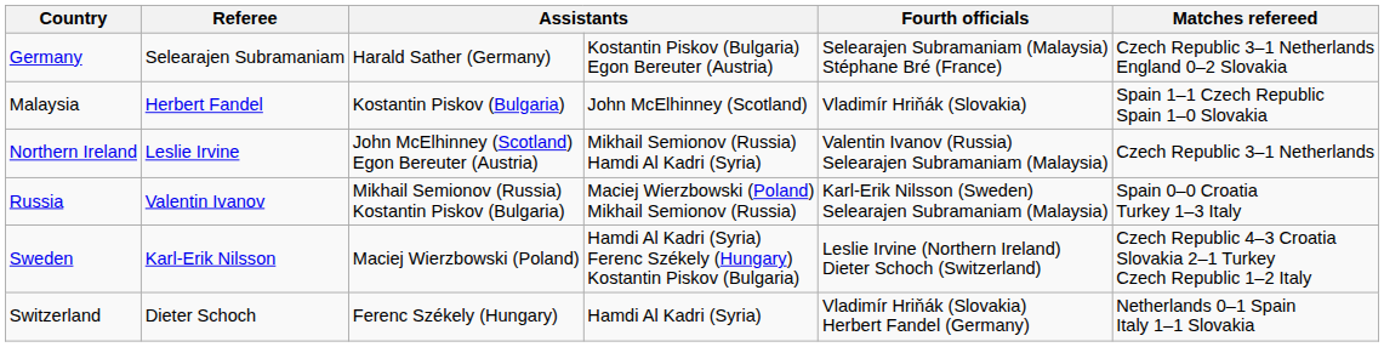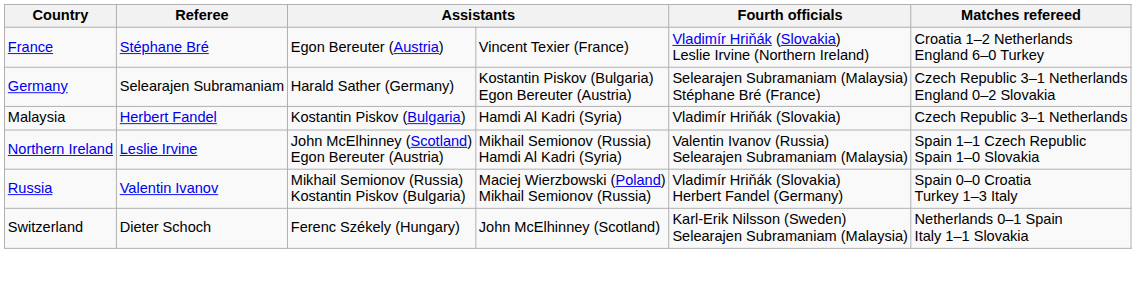 <table class="wikitable">
 <tr>
 <th>Country</th>
 <th>Referee</th>
 <th colspan="2">Assistants</th>
 <th>Fourth officials</th>
 <th>Matches refereed</th>
+</tr>
+<tr>
+<td> <a href='#'>France</a></td>
+<td><a href='#'>Stéphane Bré</a></td>
+<td>Egon Bereuter (<a href='#'>Austria</a>)</td>
+<td>Vincent Texier (France)</td>
+<td><a href='#'>Vladimír Hriňák</a> (<a href='#'>Slovakia</a>)<br>Leslie Irvine (Northern Ireland)</td>
+<td>Croatia 1–2 Netherlands<br>England 6–0 Turkey</td>
 </tr>
 <tr>
 <td> <a href='#'>Germany</a></td>
 <td>Selearajen Subramaniam</td>
 <td>Harald Sather (Germany)</td>
 <td>Kostantin Piskov (Bulgaria)<br>Egon Bereuter (Austria)</td>
 <td>Selearajen Subramaniam (Malaysia)<br>Stéphane Bré (France)</td>
 <td>Czech Republic 3–1 Netherlands<br>England 0–2 Slovakia</td>
 </tr>
 <tr>
 <td> Malaysia</td>
 <td><a href='#'>Herbert Fandel</a></td>
 <td>Kostantin Piskov (<a href='#'>Bulgaria</a>)</td>
-<td>John McElhinney (Scotland)</td>
+<td>Hamdi Al Kadri (Syria)</td>
 <td>Vladimír Hriňák (Slovakia)</td>
-<td>Spain 1–1 Czech Republic<br>Spain 1–0 Slovakia</td>
+<td>Czech Republic 3–1 Netherlands</td>
 </tr>
 <tr>
 <td> <a href='#'>Northern Ireland</a></td>
 <td><a href='#'>Leslie Irvine</a></td>
 <td>John McElhinney (<a href='#'>Scotland</a>)<br>Egon Bereuter (Austria)</td>
 <td>Mikhail Semionov (Russia)<br>Hamdi Al Kadri (Syria)</td>
 <td>Valentin Ivanov (Russia)<br>Selearajen Subramaniam (Malaysia)</td>
-<td>Czech Republic 3–1 Netherlands</td>
+<td>Spain 1–1 Czech Republic<br>Spain 1–0 Slovakia</td>
 </tr>
 <tr>
 <td> <a href='#'>Russia</a></td>
 <td><a href='#'>Valentin Ivanov</a></td>
 <td>Mikhail Semionov (Russia)<br>Kostantin Piskov (Bulgaria)</td>
 <td>Maciej Wierzbowski (<a href='#'>Poland</a>)<br>Mikhail Semionov (Russia)</td>
-<td>Karl-Erik Nilsson (Sweden)<br>Selearajen Subramaniam (Malaysia)</td>
+<td>Vladimír Hriňák (Slovakia)<br>Herbert Fandel (Germany)</td>
 <td>Spain 0–0 Croatia<br> Turkey 1–3 Italy</td>
-</tr>
-<tr>
-<td> <a href='#'>Sweden</a></td>
-<td><a href='#'>Karl-Erik Nilsson</a></td>
-<td>Maciej Wierzbowski (Poland)</td>
-<td>Hamdi Al Kadri (Syria)<br>Ferenc Székely (<a href='#'>Hungary</a>)<br>Kostantin Piskov (Bulgaria)</td>
-<td>Leslie Irvine (Northern Ireland)<br>Dieter Schoch (Switzerland)</td>
-<td>Czech Republic 4–3 Croatia<br>Slovakia 2–1 Turkey<br>Czech Republic 1–2 Italy</td>
 </tr>
 <tr>
 <td> Switzerland</td>
 <td>Dieter Schoch</td>
 <td>Ferenc Székely (Hungary)</td>
-<td>Hamdi Al Kadri (Syria)</td>
-<td>Vladimír Hriňák (Slovakia)<br>Herbert Fandel (Germany)</td>
+<td>John McElhinney (Scotland)</td>
+<td>Karl-Erik Nilsson (Sweden)<br>Selearajen Subramaniam (Malaysia)</td>
 <td>Netherlands 0–1 Spain<br>Italy 1–1 Slovakia</td>
 </tr>
 </table>
